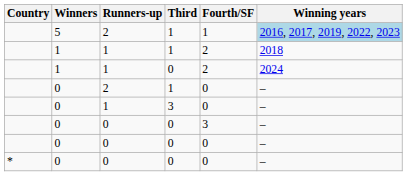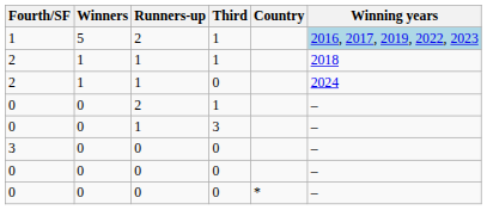 <table class="wikitable">
 <tr>
-<th>Country</th>
+<th>Fourth/SF</th>
 <th>Winners</th>
 <th>Runners-up</th>
 <th>Third</th>
-<th>Fourth/SF</th>
+<th>Country</th>
 <th>Winning years</th>
 </tr>
 <tr>
-<td></td>
+<td>1</td>
 <td>5</td>
 <td>2</td>
 <td>1</td>
-<td>1</td>
+<td></td>
 <td style="background: lightblue;"><a href='#'>2016</a>, <a href='#'>2017</a>, <a href='#'>2019</a>, <a href='#'>2022</a>, <a href='#'>2023</a></td>
 </tr>
 <tr>
-<td></td>
+<td>2</td>
 <td>1</td>
 <td>1</td>
 <td>1</td>
-<td>2</td>
+<td></td>
 <td><a href='#'>2018</a></td>
 </tr>
 <tr>
-<td></td>
+<td>2</td>
 <td>1</td>
 <td>1</td>
 <td>0</td>
-<td>2</td>
+<td></td>
 <td><a href='#'>2024</a></td>
 </tr>
 <tr>
-<td></td>
+<td>0</td>
 <td>0</td>
 <td>2</td>
 <td>1</td>
-<td>0</td>
+<td></td>
 <td>–</td>
 </tr>
 <tr>
-<td></td>
+<td>0</td>
 <td>0</td>
 <td>1</td>
 <td>3</td>
-<td>0</td>
+<td></td>
 <td>–</td>
 </tr>
 <tr>
-<td></td>
+<td>3</td>
 <td>0</td>
 <td>0</td>
 <td>0</td>
-<td>3</td>
+<td></td>
 <td>–</td>
 </tr>
 <tr>
-<td></td>
 <td>0</td>
 <td>0</td>
 <td>0</td>
 <td>0</td>
+<td></td>
 <td>–</td>
 </tr>
 <tr>
-<td><em></em>*</td>
 <td>0</td>
 <td>0</td>
 <td>0</td>
 <td>0</td>
+<td><em></em>*</td>
 <td>–</td>
 </tr>
 </table>
